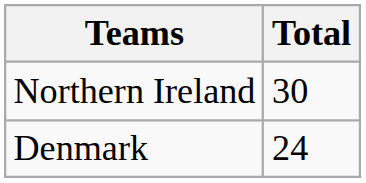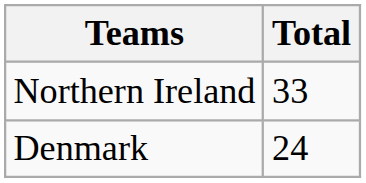 <table class="wikitable">
 <tr>
 <th>Teams</th>
 <th>Total</th>
 </tr>
 <tr>
 <td>Northern Ireland</td>
-<td>30</td>
+<td>33</td>
 </tr>
 <tr>
 <td>Denmark</td>
 <td>24</td>
 </tr>
 </table>
